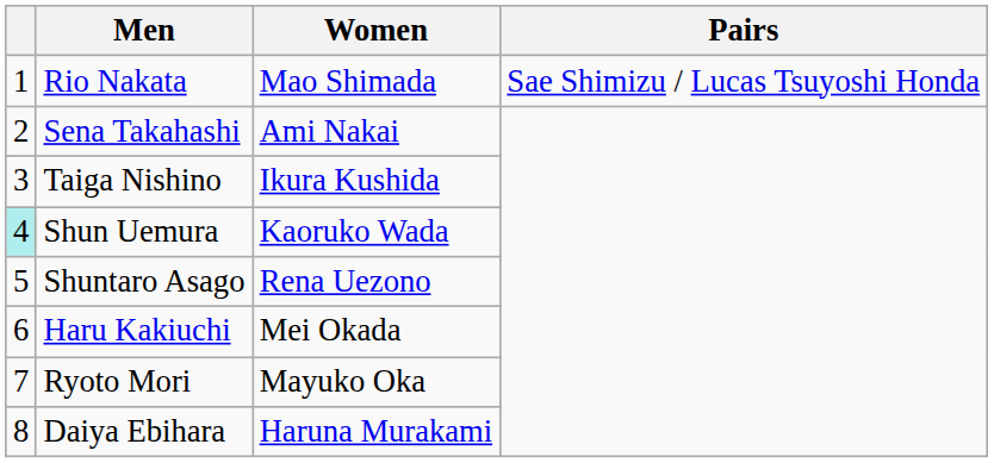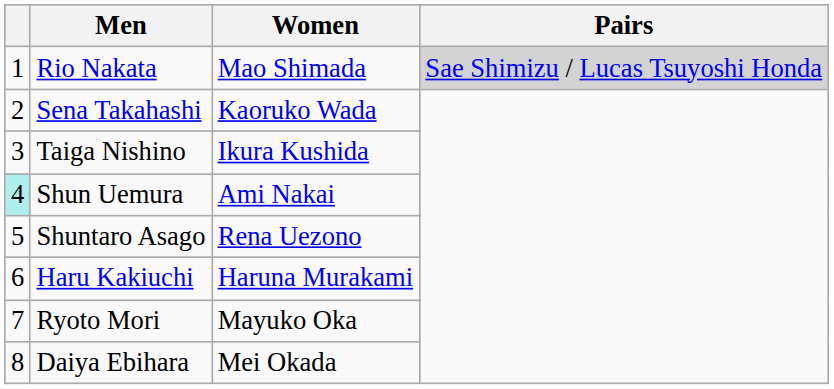 <table class="wikitable">
 <tr>
 <th></th>
 <th>Men</th>
 <th>Women</th>
 <th>Pairs</th>
 </tr>
 <tr>
 <td align=center>1</td>
 <td><a href='#'>Rio Nakata</a></td>
 <td><a href='#'>Mao Shimada</a></td>
-<td><a href='#'>Sae Shimizu</a> / <a href='#'>Lucas Tsuyoshi Honda</a></td>
+<td style="background: lightgrey;"><a href='#'>Sae Shimizu</a> / <a href='#'>Lucas Tsuyoshi Honda</a></td>
 </tr>
 <tr>
 <td align=center>2</td>
 <td><a href='#'>Sena Takahashi</a></td>
-<td><a href='#'>Ami Nakai</a></td>
+<td><a href='#'>Kaoruko Wada</a></td>
 <td rowspan=7></td>
 </tr>
 <tr>
 <td align=center>3</td>
 <td>Taiga Nishino</td>
 <td><a href='#'>Ikura Kushida</a></td>
 </tr>
 <tr>
 <td align=center style="background: paleturquoise;">4</td>
 <td>Shun Uemura</td>
-<td><a href='#'>Kaoruko Wada</a></td>
+<td><a href='#'>Ami Nakai</a></td>
 </tr>
 <tr>
 <td align=center>5</td>
 <td>Shuntaro Asago</td>
 <td><a href='#'>Rena Uezono</a></td>
 </tr>
 <tr>
 <td align=center>6</td>
 <td><a href='#'>Haru Kakiuchi</a></td>
-<td>Mei Okada</td>
+<td><a href='#'>Haruna Murakami</a></td>
 </tr>
 <tr>
 <td align=center>7</td>
 <td>Ryoto Mori</td>
 <td>Mayuko Oka</td>
 </tr>
 <tr>
 <td align=center>8</td>
 <td>Daiya Ebihara</td>
-<td><a href='#'>Haruna Murakami</a></td>
+<td>Mei Okada</td>
 </tr>
 </table>
